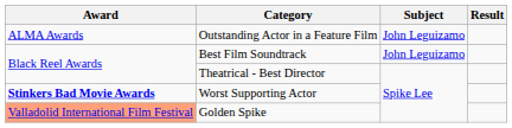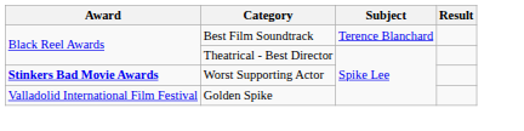 <table class="wikitable sortable plainrowheaders">
 <tr>
 <th>Award</th>
 <th>Category</th>
 <th>Subject</th>
 <th>Result</th>
 </tr>
 <tr>
-<td><a href='#'>ALMA Awards</a></td>
-<td>Outstanding Actor in a Feature Film</td>
-<td><a href='#'>John Leguizamo</a></td>
-<td></td>
-</tr>
-<tr>
 <td rowspan=2><a href='#'>Black Reel Awards</a></td>
 <td>Best Film Soundtrack</td>
-<td><a href='#'>John Leguizamo</a></td>
+<td><a href='#'>Terence Blanchard</a></td>
 <td></td>
 </tr>
 <tr>
 <td>Theatrical - Best Director</td>
 <td rowspan=3><a href='#'>Spike Lee</a></td>
 <td></td>
 </tr>
 <tr>
 <td><strong><a href='#'>Stinkers Bad Movie Awards</a></strong></td>
 <td>Worst Supporting Actor</td>
 <td></td>
 </tr>
 <tr>
-<td style="background: lightsalmon;"><a href='#'>Valladolid International Film Festival</a></td>
+<td><a href='#'>Valladolid International Film Festival</a></td>
 <td>Golden Spike</td>
 <td></td>
 </tr>
 </table>
